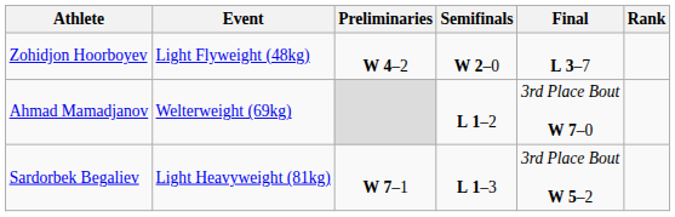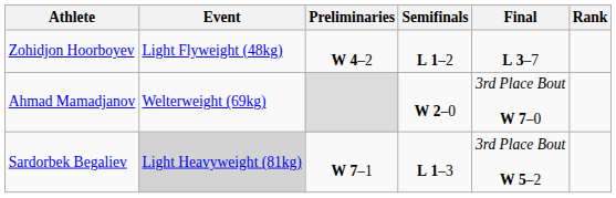 <table class="wikitable" border="1" style="font-size:90%">
 <tr>
 <th>Athlete</th>
 <th>Event</th>
 <th>Preliminaries</th>
 <th>Semifinals</th>
 <th>Final</th>
 <th>Rank</th>
 </tr>
 <tr>
 <td><a href='#'>Zohidjon Hoorboyev</a></td>
 <td><a href='#'>Light Flyweight (48kg)</a></td>
 <td align=center> <br> <strong>W</strong> <strong>4</strong>–2</td>
-<td align=center> <br> <strong>W</strong> <strong>2</strong>–0</td>
+<td align=center> <br> <strong>L</strong> <strong>1</strong>–2</td>
 <td align=center> <br> <strong>L</strong> <strong>3</strong>–7</td>
 <td align=center></td>
 </tr>
 <tr>
 <td><a href='#'>Ahmad Mamadjanov</a></td>
 <td><a href='#'>Welterweight (69kg)</a></td>
 <td align=center bgcolor=#DCDCDC></td>
-<td align=center> <br> <strong>L</strong> <strong>1</strong>–2</td>
+<td align=center> <br> <strong>W</strong> <strong>2</strong>–0</td>
 <td align=center><em>3rd Place Bout</em><br> <br> <strong>W</strong> <strong>7</strong>–0</td>
 <td align=center></td>
 </tr>
 <tr>
 <td><a href='#'>Sardorbek Begaliev</a></td>
-<td><a href='#'>Light Heavyweight (81kg)</a></td>
+<td style="background: lightgrey;"><a href='#'>Light Heavyweight (81kg)</a></td>
 <td align=center> <br> <strong>W</strong> <strong>7</strong>–1</td>
 <td align=center> <br> <strong>L</strong> <strong>1</strong>–3</td>
 <td align=center><em>3rd Place Bout</em><br> <br> <strong>W</strong> <strong>5</strong>–2</td>
 <td align=center></td>
 </tr>
 </table>
